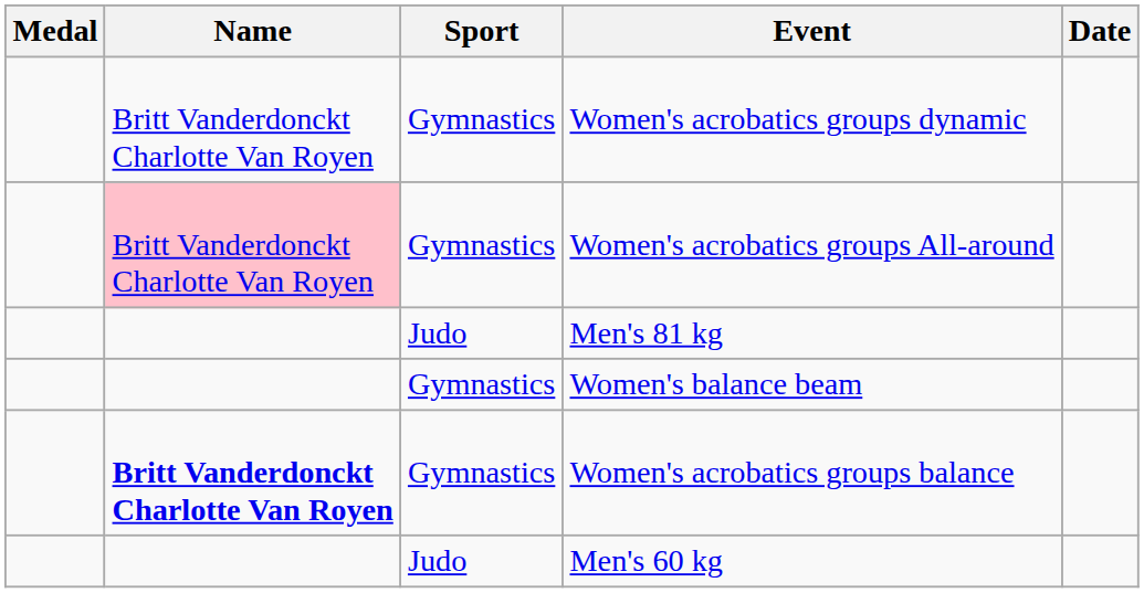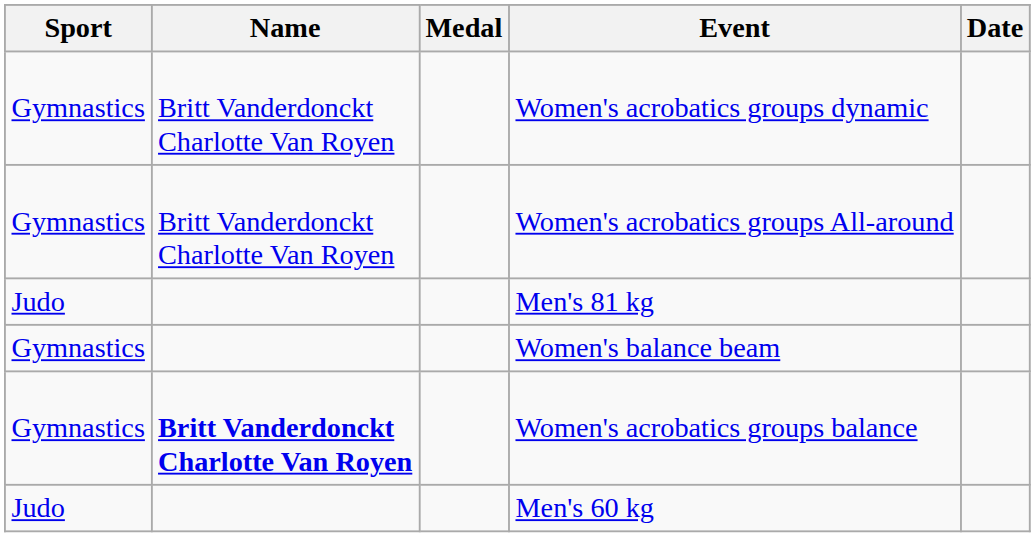 <table class="wikitable sortable" style="font-size: 95%;">
 <tr>
+<th>Sport</th>
+<th>Name</th>
 <th>Medal</th>
-<th>Name</th>
-<th>Sport</th>
 <th>Event</th>
 <th>Date</th>
 </tr>
 <tr>
+<td><a href='#'>Gymnastics</a></td>
+<td><br><a href='#'>Britt Vanderdonckt</a><br><a href='#'>Charlotte Van Royen</a></td>
 <td></td>
-<td><br><a href='#'>Britt Vanderdonckt</a><br><a href='#'>Charlotte Van Royen</a></td>
-<td><a href='#'>Gymnastics</a></td>
 <td><a href='#'>Women's acrobatics groups dynamic</a></td>
 <td></td>
 </tr>
 <tr>
+<td><a href='#'>Gymnastics</a></td>
+<td><br><a href='#'>Britt Vanderdonckt</a><br><a href='#'>Charlotte Van Royen</a></td>
 <td></td>
-<td style="background: pink;"><br><a href='#'>Britt Vanderdonckt</a><br><a href='#'>Charlotte Van Royen</a></td>
-<td><a href='#'>Gymnastics</a></td>
 <td><a href='#'>Women's acrobatics groups All-around</a></td>
 <td></td>
 </tr>
 <tr>
+<td><a href='#'>Judo</a></td>
 <td></td>
 <td></td>
-<td><a href='#'>Judo</a></td>
 <td><a href='#'>Men's 81 kg</a></td>
 <td></td>
 </tr>
 <tr>
+<td><a href='#'>Gymnastics</a></td>
 <td></td>
 <td></td>
-<td><a href='#'>Gymnastics</a></td>
 <td><a href='#'>Women's balance beam</a></td>
 <td></td>
 </tr>
 <tr>
+<td><a href='#'>Gymnastics</a></td>
+<td><strong><br><a href='#'>Britt Vanderdonckt</a><br><a href='#'>Charlotte Van Royen</a></strong></td>
 <td></td>
-<td><strong><br><a href='#'>Britt Vanderdonckt</a><br><a href='#'>Charlotte Van Royen</a></strong></td>
-<td><a href='#'>Gymnastics</a></td>
 <td><a href='#'>Women's acrobatics groups balance</a></td>
 <td></td>
 </tr>
 <tr>
+<td><a href='#'>Judo</a></td>
 <td></td>
 <td></td>
-<td><a href='#'>Judo</a></td>
 <td><a href='#'>Men's 60 kg</a></td>
 <td></td>
 </tr>
 </table>
